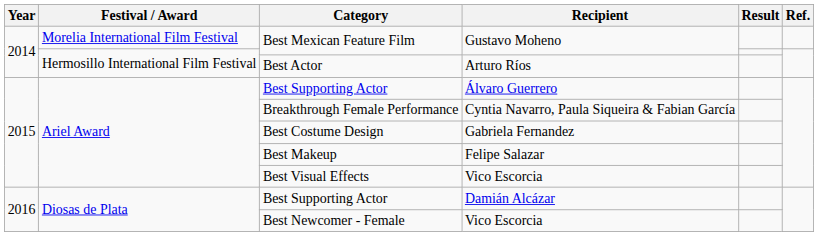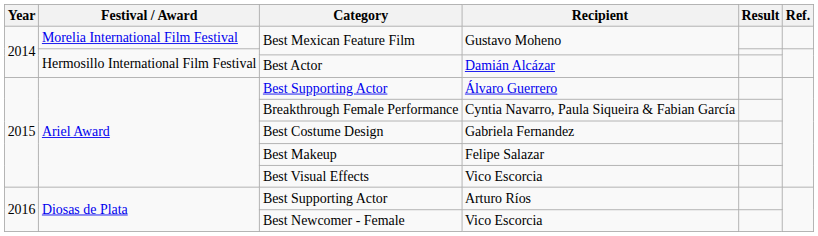 <table class="wikitable">
 <tr>
 <th>Year</th>
 <th>Festival / Award</th>
 <th>Category</th>
 <th>Recipient</th>
 <th>Result</th>
 <th>Ref.</th>
 </tr>
 <tr>
 <td rowspan="3">2014</td>
 <td><a href='#'>Morelia International Film Festival</a></td>
 <td rowspan="2">Best Mexican Feature Film</td>
 <td rowspan="2">Gustavo Moheno</td>
 <td></td>
 <td></td>
 </tr>
 <tr>
 <td rowspan="2">Hermosillo International Film Festival</td>
 <td></td>
 <td rowspan="2"></td>
 </tr>
 <tr>
 <td>Best Actor</td>
-<td>Arturo Ríos</td>
+<td><a href='#'>Damián Alcázar</a></td>
 <td></td>
 </tr>
 <tr>
 <td rowspan="5">2015</td>
 <td rowspan="5"><a href='#'>Ariel Award</a></td>
 <td><a href='#'>Best Supporting Actor</a></td>
 <td><a href='#'>Álvaro Guerrero</a></td>
 <td></td>
 <td rowspan="5"></td>
 </tr>
 <tr>
 <td>Breakthrough Female Performance</td>
 <td>Cyntia Navarro, Paula Siqueira & Fabian García</td>
 <td></td>
 </tr>
 <tr>
 <td>Best Costume Design</td>
 <td>Gabriela Fernandez</td>
 <td></td>
 </tr>
 <tr>
 <td>Best Makeup</td>
 <td>Felipe Salazar</td>
 <td></td>
 </tr>
 <tr>
 <td>Best Visual Effects</td>
 <td>Vico Escorcia</td>
 <td></td>
 </tr>
 <tr>
 <td rowspan="2">2016</td>
 <td rowspan="2"><a href='#'>Diosas de Plata</a></td>
 <td>Best Supporting Actor</td>
-<td><a href='#'>Damián Alcázar</a></td>
+<td>Arturo Ríos</td>
 <td></td>
 <td rowspan="2"></td>
 </tr>
 <tr>
 <td>Best Newcomer - Female</td>
 <td>Vico Escorcia</td>
 <td></td>
 </tr>
 </table>
